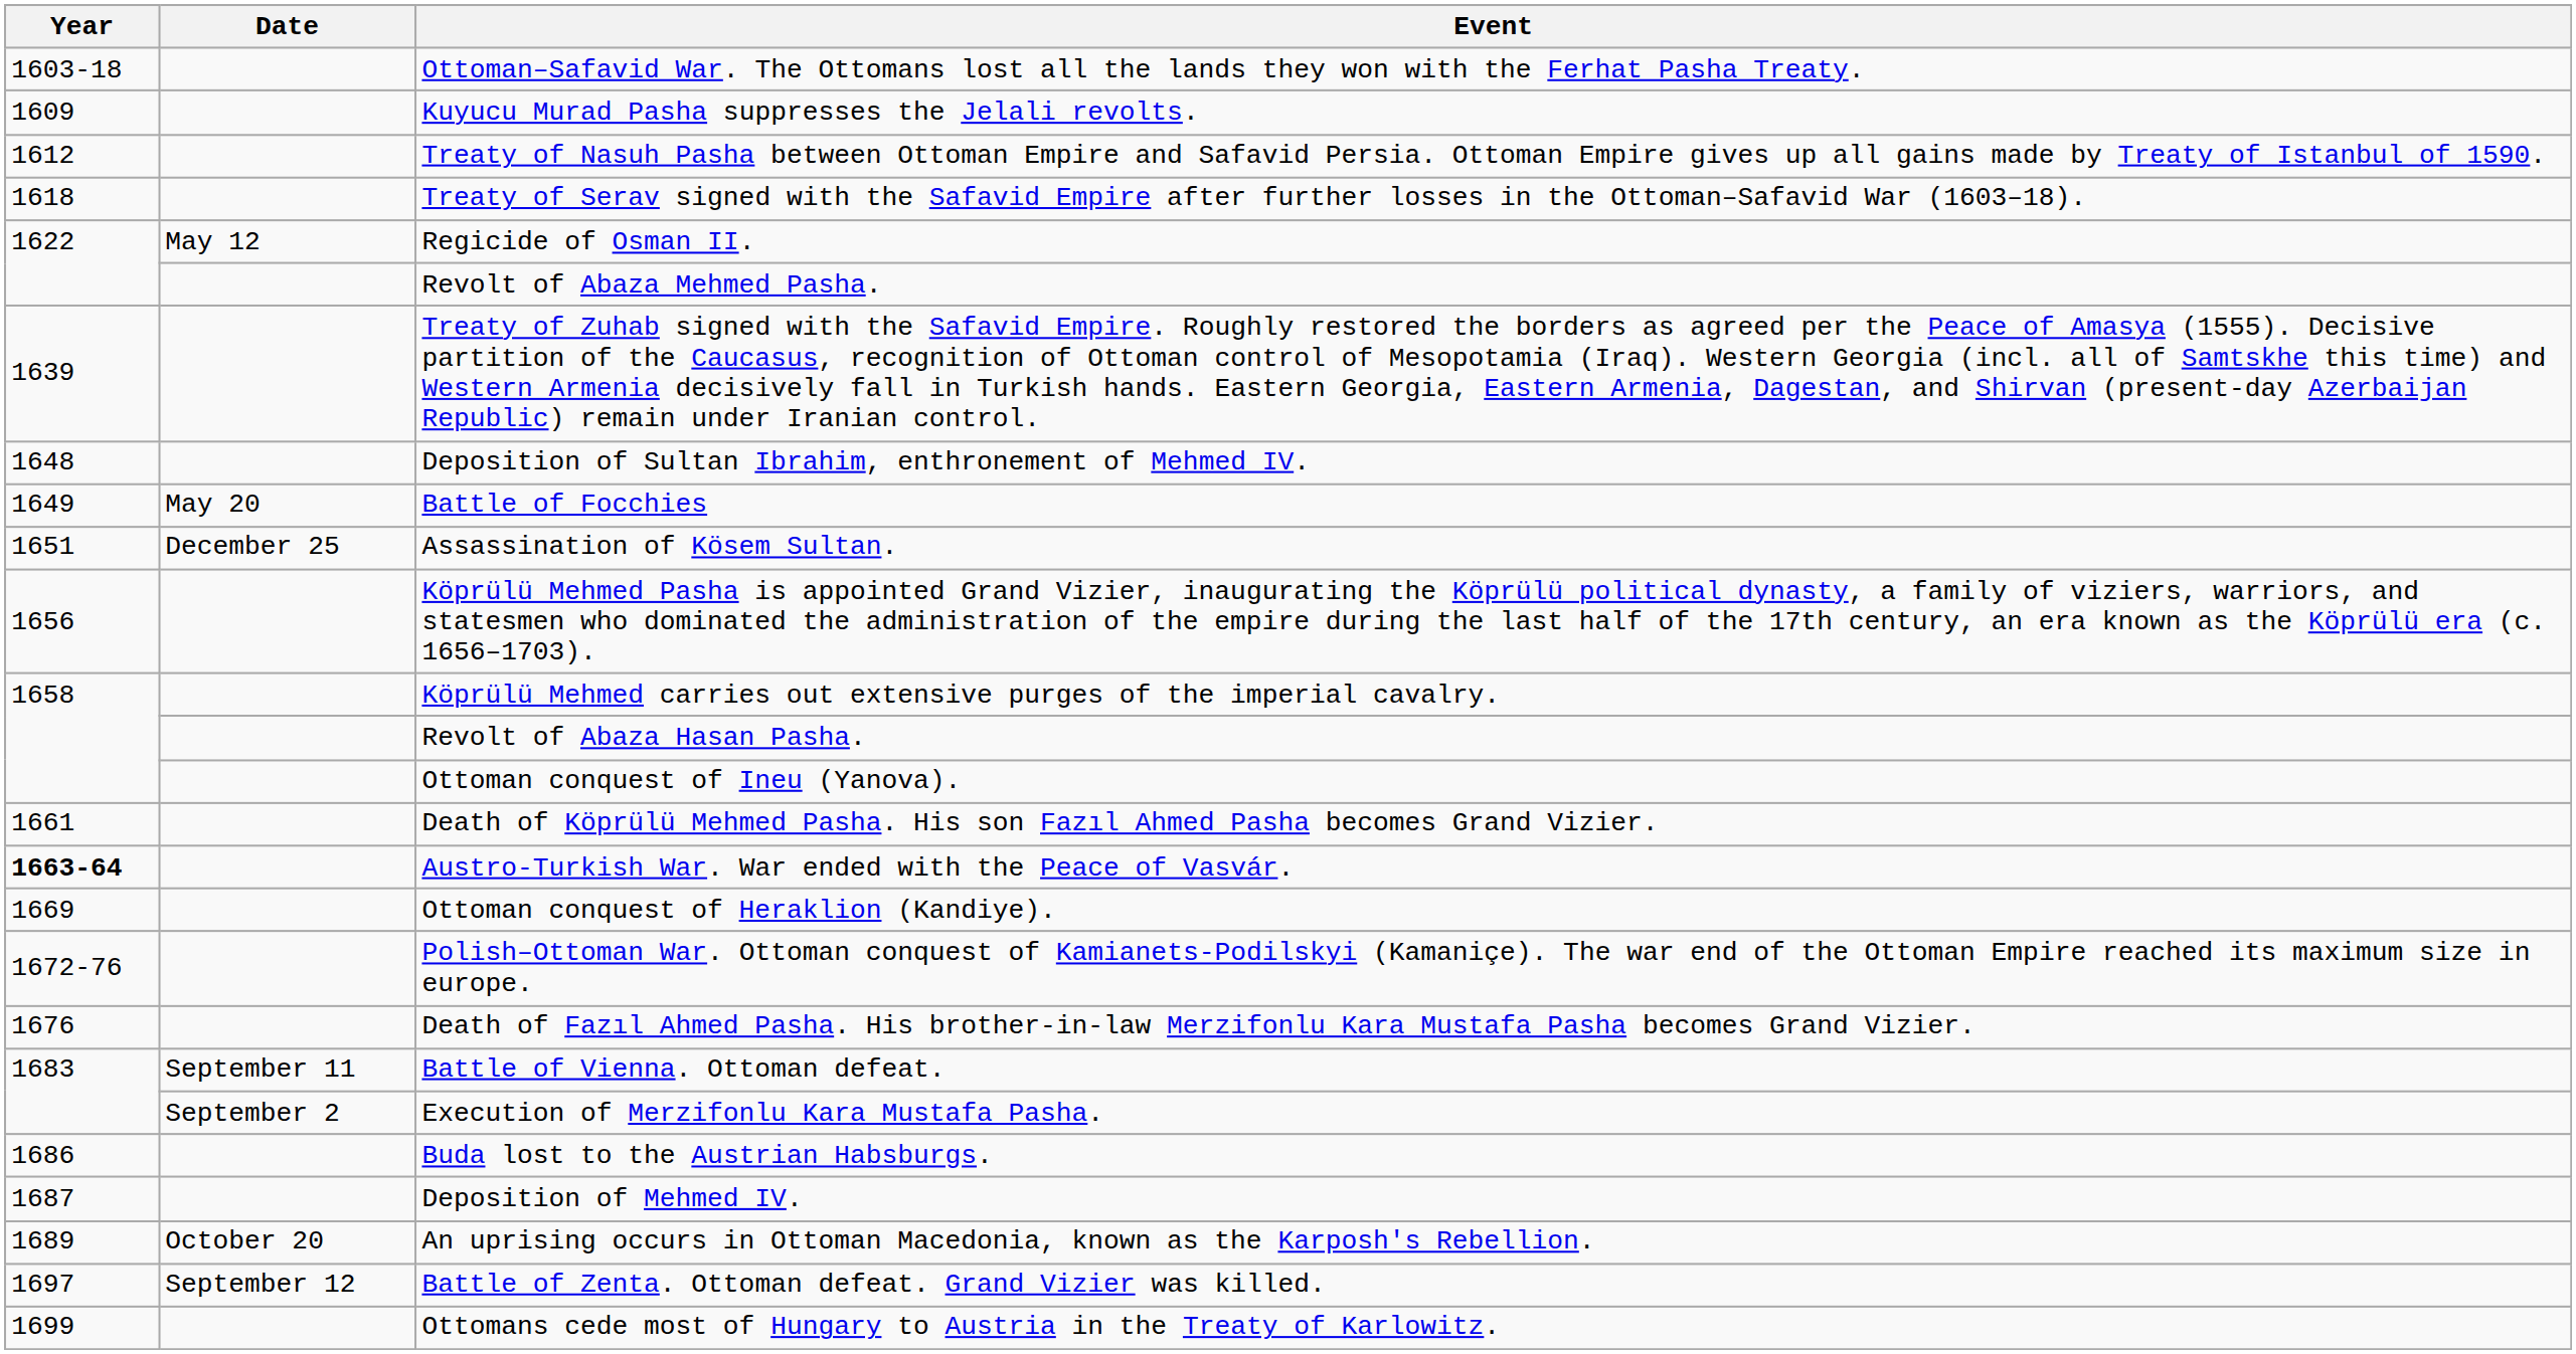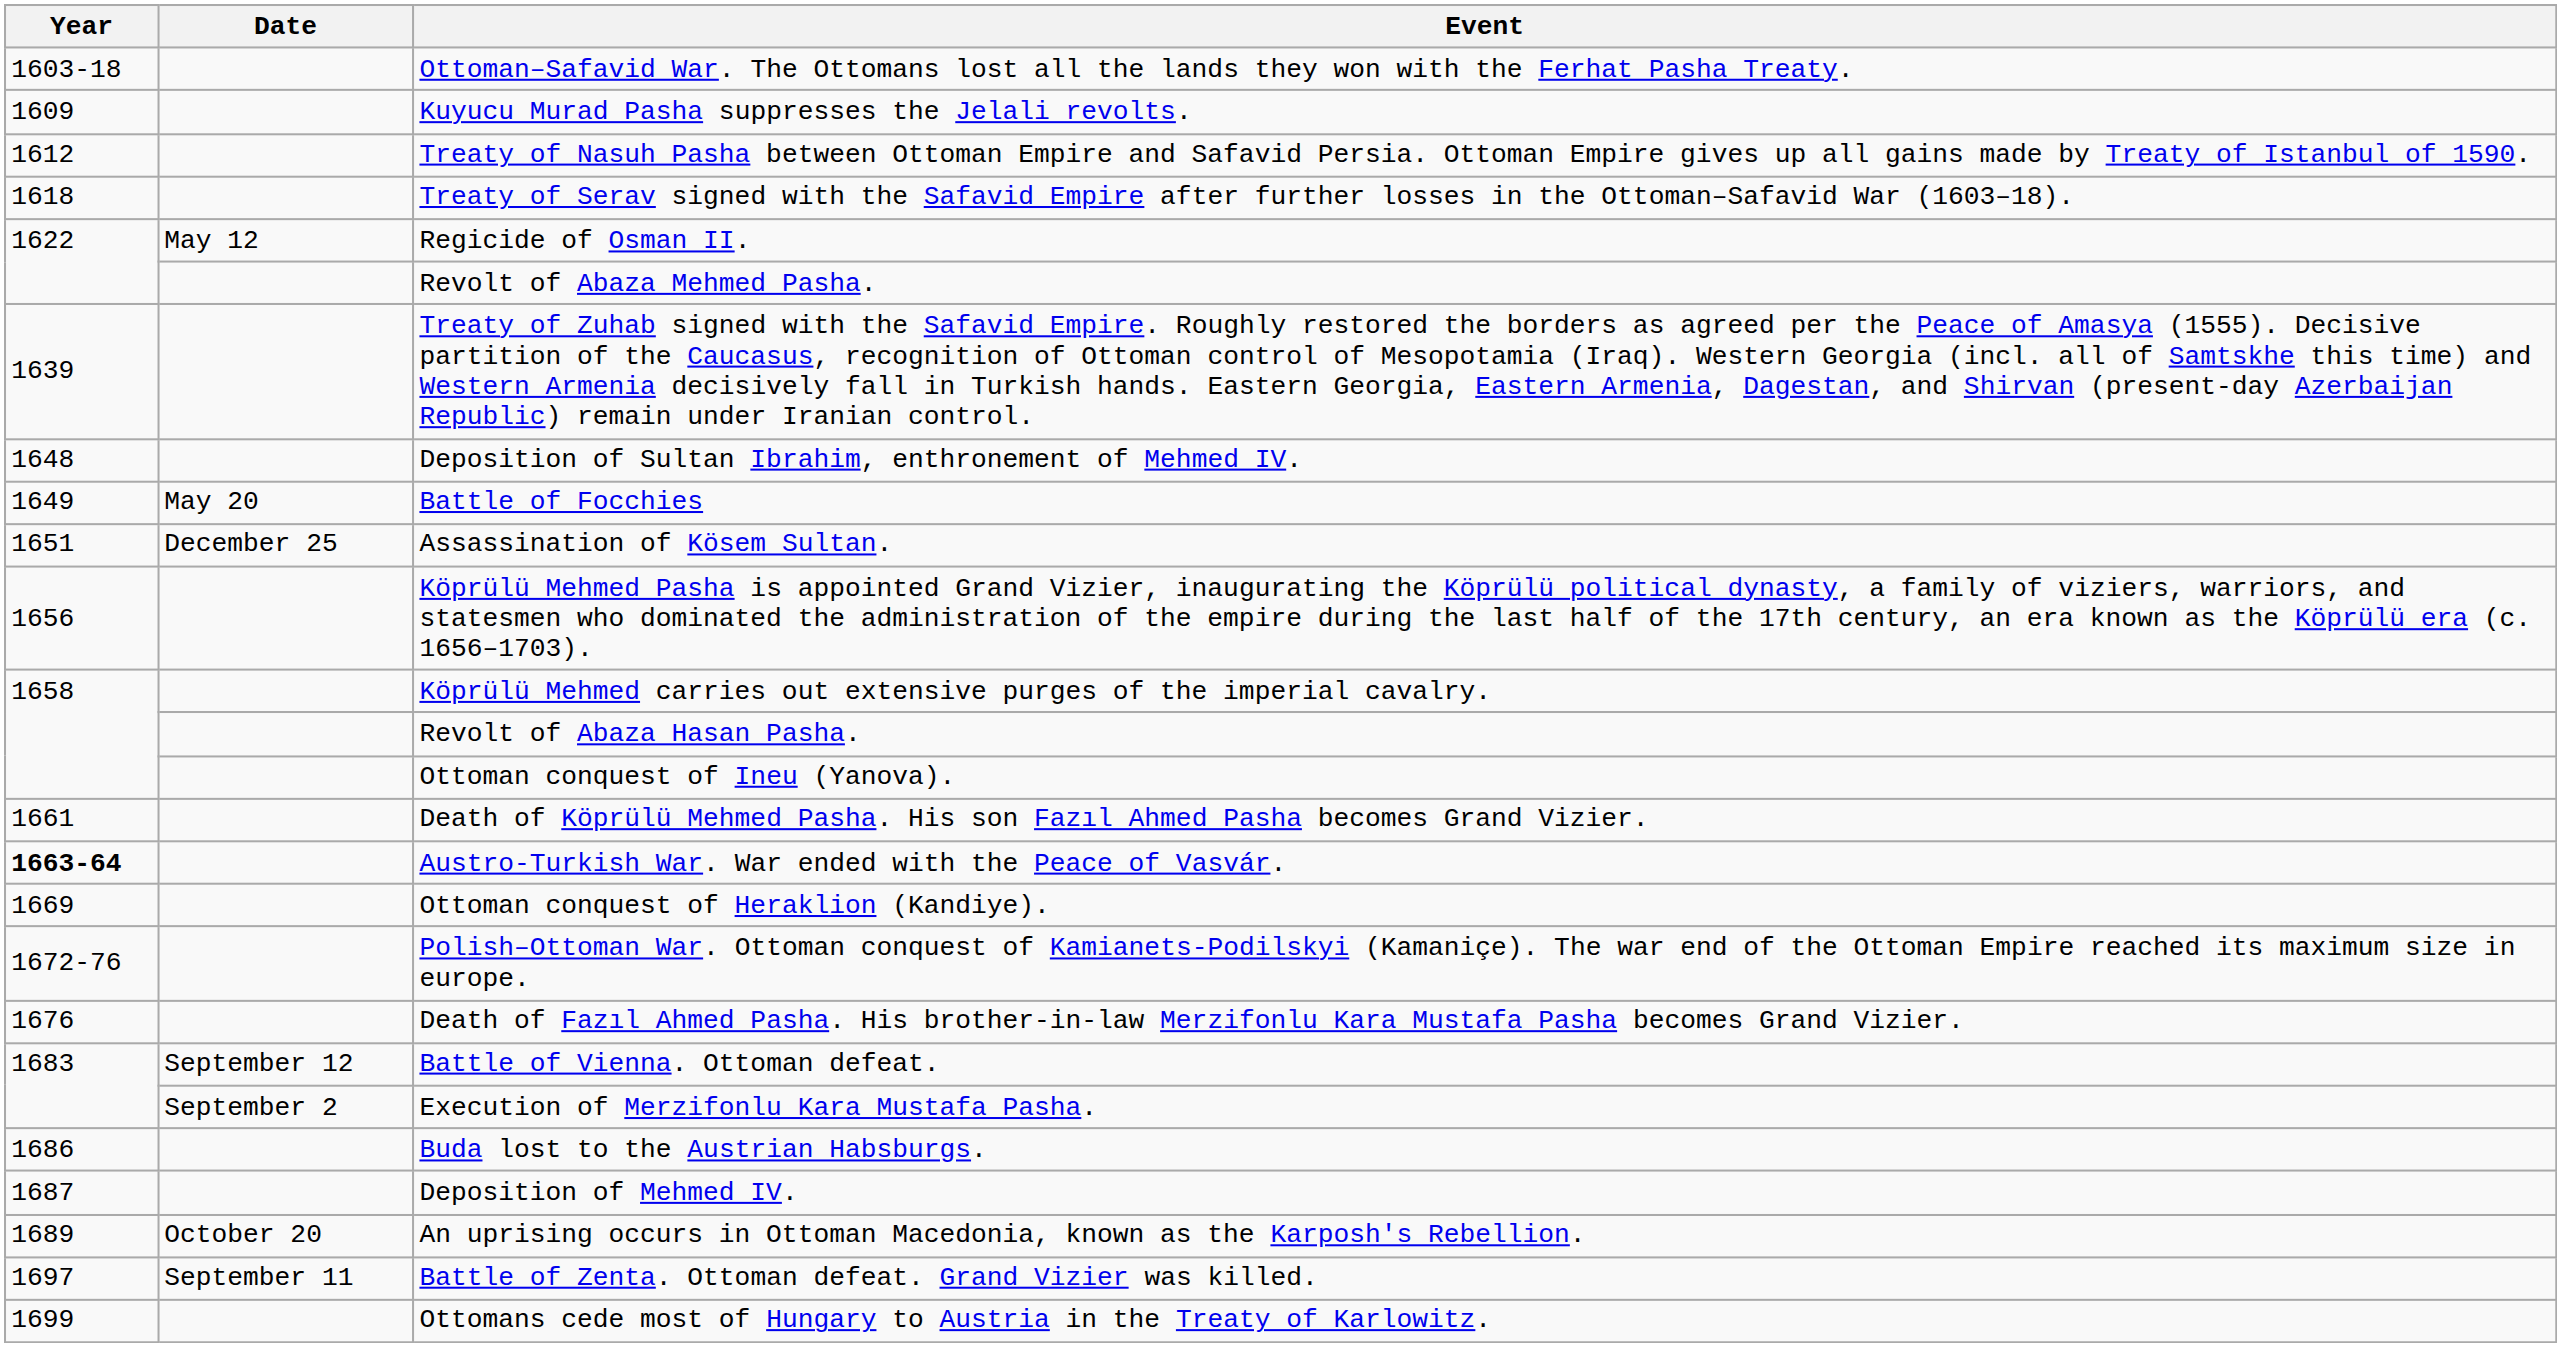 <table class="wikitable" width="100%">
 <tr>
 <th style="width:6%">Year</th>
 <th style="width:10%">Date</th>
 <th>Event</th>
 </tr>
 <tr>
 <td>1603-18</td>
 <td></td>
 <td><a href='#'>Ottoman–Safavid War</a>. The Ottomans lost all the lands they won with the <a href='#'>Ferhat Pasha Treaty</a>.</td>
 </tr>
 <tr>
 <td>1609</td>
 <td></td>
 <td><a href='#'>Kuyucu Murad Pasha</a> suppresses the <a href='#'>Jelali revolts</a>.</td>
 </tr>
 <tr>
 <td>1612</td>
 <td></td>
 <td><a href='#'>Treaty of Nasuh Pasha</a> between Ottoman Empire and Safavid Persia. Ottoman Empire gives up all gains made by <a href='#'>Treaty of Istanbul of 1590</a>.</td>
 </tr>
 <tr>
 <td>1618</td>
 <td></td>
 <td><a href='#'>Treaty of Serav</a> signed with the <a href='#'>Safavid Empire</a> after further losses in the Ottoman–Safavid War (1603–18).</td>
 </tr>
 <tr>
 <td rowspan="2" valign="top">1622</td>
 <td>May 12</td>
 <td>Regicide of <a href='#'>Osman II</a>.</td>
 </tr>
 <tr>
 <td></td>
 <td>Revolt of <a href='#'>Abaza Mehmed Pasha</a>.</td>
 </tr>
 <tr>
 <td>1639</td>
 <td></td>
 <td><a href='#'>Treaty of Zuhab</a> signed with the <a href='#'>Safavid Empire</a>. Roughly restored the borders as agreed per the <a href='#'>Peace of Amasya</a> (1555). Decisive partition of the <a href='#'>Caucasus</a>, recognition of Ottoman control of Mesopotamia (Iraq). Western Georgia (incl. all of <a href='#'>Samtskhe</a> this time) and <a href='#'>Western Armenia</a> decisively fall in Turkish hands. Eastern Georgia, <a href='#'>Eastern Armenia</a>, <a href='#'>Dagestan</a>, and <a href='#'>Shirvan</a> (present-day <a href='#'>Azerbaijan Republic</a>) remain under Iranian control.</td>
 </tr>
 <tr>
 <td>1648</td>
 <td></td>
 <td>Deposition of Sultan <a href='#'>Ibrahim</a>, enthronement of <a href='#'>Mehmed IV</a>.</td>
 </tr>
 <tr>
 <td>1649</td>
 <td>May 20</td>
 <td><a href='#'>Battle of Focchies</a></td>
 </tr>
 <tr>
 <td>1651</td>
 <td>December 25</td>
 <td>Assassination of <a href='#'>Kösem Sultan</a>.</td>
 </tr>
 <tr>
 <td>1656</td>
 <td></td>
 <td><a href='#'>Köprülü Mehmed Pasha</a> is appointed Grand Vizier, inaugurating the <a href='#'>Köprülü political dynasty</a>, a family of viziers, warriors, and statesmen who dominated the administration of the empire during the last half of the 17th century, an era known as the <a href='#'>Köprülü era</a> (c. 1656–1703).</td>
 </tr>
 <tr>
 <td rowspan="3" valign="top">1658</td>
 <td></td>
 <td><a href='#'>Köprülü Mehmed</a> carries out extensive purges of the imperial cavalry.</td>
 </tr>
 <tr>
 <td></td>
 <td>Revolt of <a href='#'>Abaza Hasan Pasha</a>.</td>
 </tr>
 <tr>
 <td></td>
 <td>Ottoman conquest of <a href='#'>Ineu</a> (Yanova).</td>
 </tr>
 <tr>
 <td>1661</td>
 <td></td>
 <td>Death of <a href='#'>Köprülü Mehmed Pasha</a>. His son <a href='#'>Fazıl Ahmed Pasha</a> becomes Grand Vizier.</td>
 </tr>
 <tr>
 <td><strong>1663-64</strong></td>
 <td></td>
 <td><a href='#'>Austro-Turkish War</a>. War ended with the <a href='#'>Peace of Vasvár</a>.</td>
 </tr>
 <tr>
 <td>1669</td>
 <td></td>
 <td>Ottoman conquest of <a href='#'>Heraklion</a> (Kandiye).</td>
 </tr>
 <tr>
 <td>1672-76</td>
 <td></td>
 <td><a href='#'>Polish–Ottoman War</a>. Ottoman conquest of <a href='#'>Kamianets-Podilskyi</a> (Kamaniçe). The war end of the Ottoman Empire reached its maximum size in europe.</td>
 </tr>
 <tr>
 <td>1676</td>
 <td></td>
 <td>Death of <a href='#'>Fazıl Ahmed Pasha</a>. His brother-in-law <a href='#'>Merzifonlu Kara Mustafa Pasha</a> becomes Grand Vizier.</td>
 </tr>
 <tr>
 <td rowspan="2" valign="top">1683</td>
-<td>September 11</td>
+<td>September 12</td>
 <td><a href='#'>Battle of Vienna</a>. Ottoman defeat.</td>
 </tr>
 <tr>
 <td>September 2</td>
 <td>Execution of <a href='#'>Merzifonlu Kara Mustafa Pasha</a>.</td>
 </tr>
 <tr>
 <td>1686</td>
 <td></td>
 <td><a href='#'>Buda</a> lost to the <a href='#'>Austrian Habsburgs</a>.</td>
 </tr>
 <tr>
 <td>1687</td>
 <td></td>
 <td>Deposition of <a href='#'>Mehmed IV</a>.</td>
 </tr>
 <tr>
 <td>1689</td>
 <td>October 20</td>
 <td>An uprising occurs in Ottoman Macedonia, known as the <a href='#'>Karposh's Rebellion</a>.</td>
 </tr>
 <tr>
 <td>1697</td>
-<td>September 12</td>
+<td>September 11</td>
 <td><a href='#'>Battle of Zenta</a>. Ottoman defeat. <a href='#'>Grand Vizier</a> was killed.</td>
 </tr>
 <tr>
 <td>1699</td>
 <td></td>
 <td>Ottomans cede most of <a href='#'>Hungary</a> to <a href='#'>Austria</a> in the <a href='#'>Treaty of Karlowitz</a>.</td>
 </tr>
 </table>
